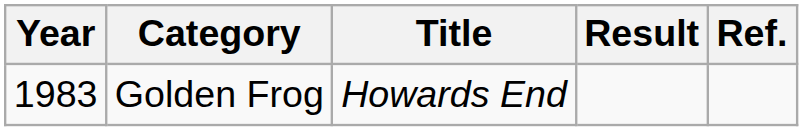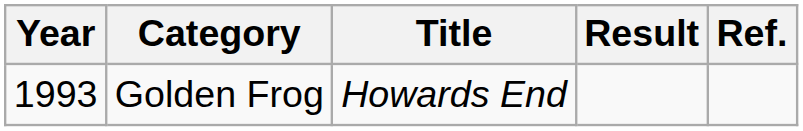 <table class="wikitable">
 <tr>
 <th>Year</th>
 <th>Category</th>
 <th>Title</th>
 <th>Result</th>
 <th>Ref.</th>
 </tr>
 <tr>
-<td>1983</td>
+<td>1993</td>
 <td>Golden Frog</td>
 <td><em>Howards End</em></td>
 <td></td>
 <td align="center"></td>
 </tr>
 </table>
